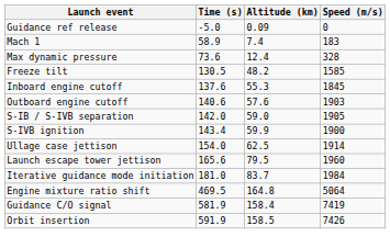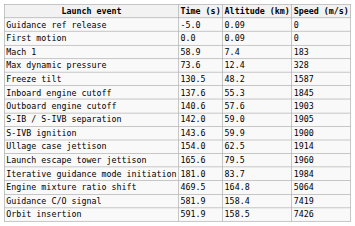 <table class="wikitable defaultright col1left">
 <tr>
 <th>Launch event</th>
 <th scope=col>Time (s)</th>
 <th scope=col>Altitude (km)</th>
 <th scope=col>Speed (m/s)</th>
 </tr>
 <tr>
 <td>Guidance ref release</td>
 <td>-5.0</td>
+<td>0.09</td>
+<td>0</td>
+</tr>
+<tr>
+<td>First motion</td>
+<td>0.0</td>
 <td>0.09</td>
 <td>0</td>
 </tr>
 <tr>
 <td>Mach 1</td>
 <td>58.9</td>
 <td>7.4</td>
 <td>183</td>
 </tr>
 <tr>
 <td>Max dynamic pressure</td>
 <td>73.6</td>
 <td>12.4</td>
 <td>328</td>
 </tr>
 <tr>
 <td>Freeze tilt</td>
 <td>130.5</td>
 <td>48.2</td>
-<td>1585</td>
+<td>1587</td>
 </tr>
 <tr>
 <td>Inboard engine cutoff</td>
 <td>137.6</td>
 <td>55.3</td>
 <td>1845</td>
 </tr>
 <tr>
 <td>Outboard engine cutoff</td>
 <td>140.6</td>
 <td>57.6</td>
 <td>1903</td>
 </tr>
 <tr>
 <td>S-IB / S-IVB separation</td>
 <td>142.0</td>
 <td>59.0</td>
 <td>1905</td>
 </tr>
 <tr>
 <td>S-IVB ignition</td>
-<td>143.4</td>
+<td>143.6</td>
 <td>59.9</td>
 <td>1900</td>
 </tr>
 <tr>
 <td>Ullage case jettison</td>
 <td>154.0</td>
 <td>62.5</td>
 <td>1914</td>
 </tr>
 <tr>
 <td>Launch escape tower jettison</td>
 <td>165.6</td>
 <td>79.5</td>
 <td>1960</td>
 </tr>
 <tr>
 <td>Iterative guidance mode initiation</td>
 <td>181.0</td>
 <td>83.7</td>
 <td>1984</td>
 </tr>
 <tr>
 <td>Engine mixture ratio shift</td>
 <td>469.5</td>
 <td>164.8</td>
 <td>5064</td>
 </tr>
 <tr>
 <td>Guidance C/O signal</td>
 <td>581.9</td>
 <td>158.4</td>
 <td>7419</td>
 </tr>
 <tr>
 <td>Orbit insertion</td>
 <td>591.9</td>
 <td>158.5</td>
 <td>7426</td>
 </tr>
 </table>
